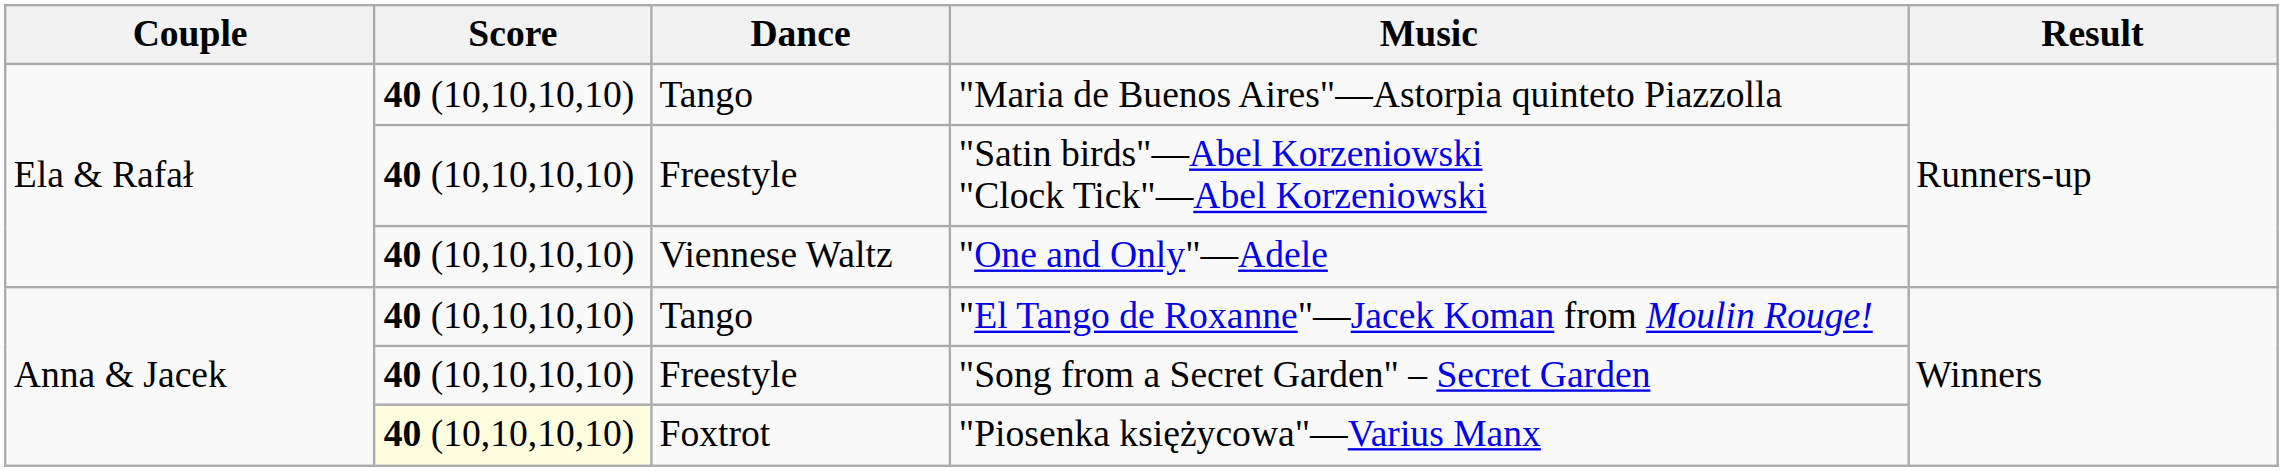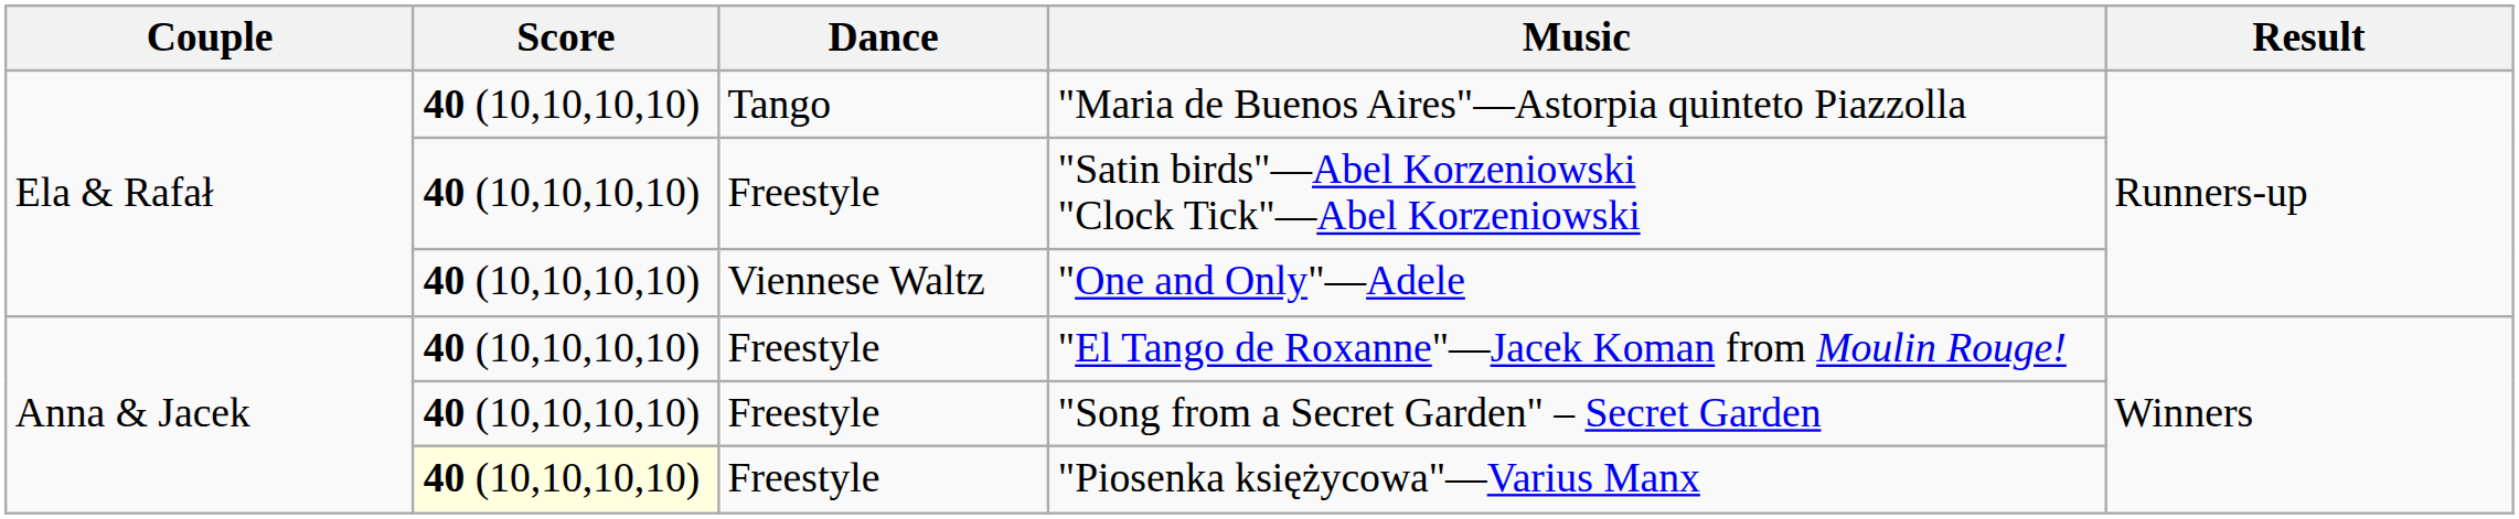 <table class="wikitable">
 <tr>
 <th width="150">Couple<br></th>
 <th width="110">Score</th>
 <th width="120">Dance</th>
 <th width="400">Music</th>
 <th width="150">Result</th>
 </tr>
 <tr>
 <td rowspan="3">Ela & Rafał<br></td>
 <td><strong>40</strong> (10,10,10,10)</td>
 <td>Tango</td>
 <td>"Maria de Buenos Aires"—Astorpia quinteto Piazzolla</td>
 <td rowspan="3">Runners-up</td>
 </tr>
 <tr>
 <td><strong>40</strong> (10,10,10,10)</td>
 <td>Freestyle</td>
 <td>"Satin birds"—<a href='#'>Abel Korzeniowski</a><br>"Clock Tick"—<a href='#'>Abel Korzeniowski</a></td>
 </tr>
 <tr>
 <td><strong>40</strong> (10,10,10,10)</td>
 <td>Viennese Waltz</td>
 <td>"<a href='#'>One and Only</a>"—<a href='#'>Adele</a></td>
 </tr>
 <tr>
 <td rowspan="3">Anna & Jacek<br></td>
 <td><strong>40</strong> (10,10,10,10)</td>
-<td>Tango</td>
+<td>Freestyle</td>
 <td>"<a href='#'>El Tango de Roxanne</a>"—<a href='#'>Jacek Koman</a> from <em><a href='#'>Moulin Rouge!</a></em></td>
 <td rowspan="3">Winners</td>
 </tr>
 <tr>
 <td><strong>40</strong> (10,10,10,10)</td>
 <td>Freestyle</td>
 <td>"Song from a Secret Garden" – <a href='#'>Secret Garden</a></td>
 </tr>
 <tr>
 <td style="background: lightyellow;"><strong>40</strong> (10,10,10,10)</td>
-<td>Foxtrot</td>
+<td>Freestyle</td>
 <td>"Piosenka księżycowa"—<a href='#'>Varius Manx</a></td>
 </tr>
 </table>
